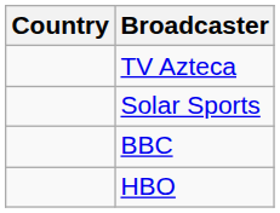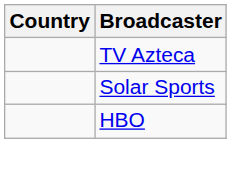 <table class="wikitable">
 <tr>
 <th align=center>Country</th>
 <th align=center>Broadcaster</th>
 </tr>
 <tr>
 <td></td>
 <td><a href='#'>TV Azteca</a></td>
 </tr>
 <tr>
 <td></td>
 <td><a href='#'>Solar Sports</a></td>
 </tr>
 <tr>
 <td></td>
-<td><a href='#'>BBC</a></td>
-</tr>
-<tr>
-<td></td>
 <td><a href='#'>HBO</a></td>
 </tr>
 </table>
